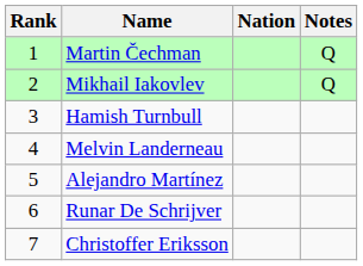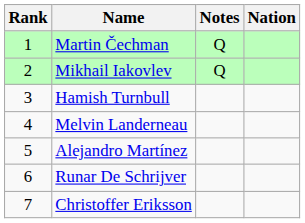 <table class="wikitable sortable" style="text-align:center">
 <tr>
 <th>Rank</th>
 <th>Name</th>
+<th>Notes</th>
 <th>Nation</th>
-<th>Notes</th>
 </tr>
 <tr bgcolor=bbffbb>
 <td>1</td>
 <td align=left><a href='#'>Martin Čechman</a></td>
+<td>Q</td>
 <td align=left></td>
-<td>Q</td>
 </tr>
 <tr bgcolor=bbffbb>
 <td>2</td>
 <td align=left><a href='#'>Mikhail Iakovlev</a></td>
+<td>Q</td>
 <td align=left></td>
-<td>Q</td>
 </tr>
 <tr>
 <td>3</td>
 <td align=left><a href='#'>Hamish Turnbull</a></td>
+<td></td>
 <td align=left></td>
-<td></td>
 </tr>
 <tr>
 <td>4</td>
 <td align=left><a href='#'>Melvin Landerneau</a></td>
+<td></td>
 <td align=left></td>
-<td></td>
 </tr>
 <tr>
 <td>5</td>
 <td align=left><a href='#'>Alejandro Martínez</a></td>
+<td></td>
 <td align=left></td>
-<td></td>
 </tr>
 <tr>
 <td>6</td>
 <td align=left><a href='#'>Runar De Schrijver</a></td>
+<td></td>
 <td align=left></td>
-<td></td>
 </tr>
 <tr>
 <td>7</td>
 <td align=left><a href='#'>Christoffer Eriksson</a></td>
+<td></td>
 <td align=left></td>
-<td></td>
 </tr>
 </table>
